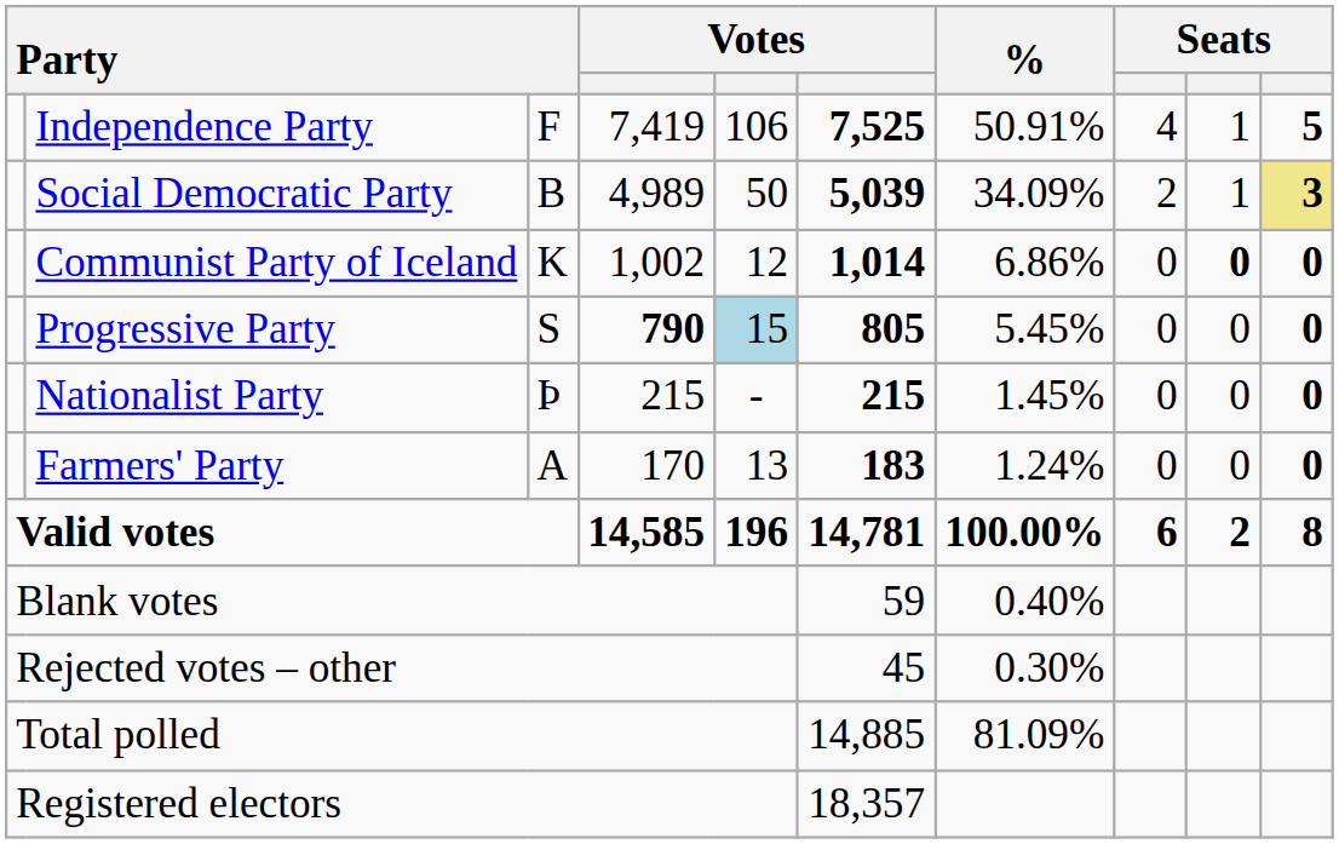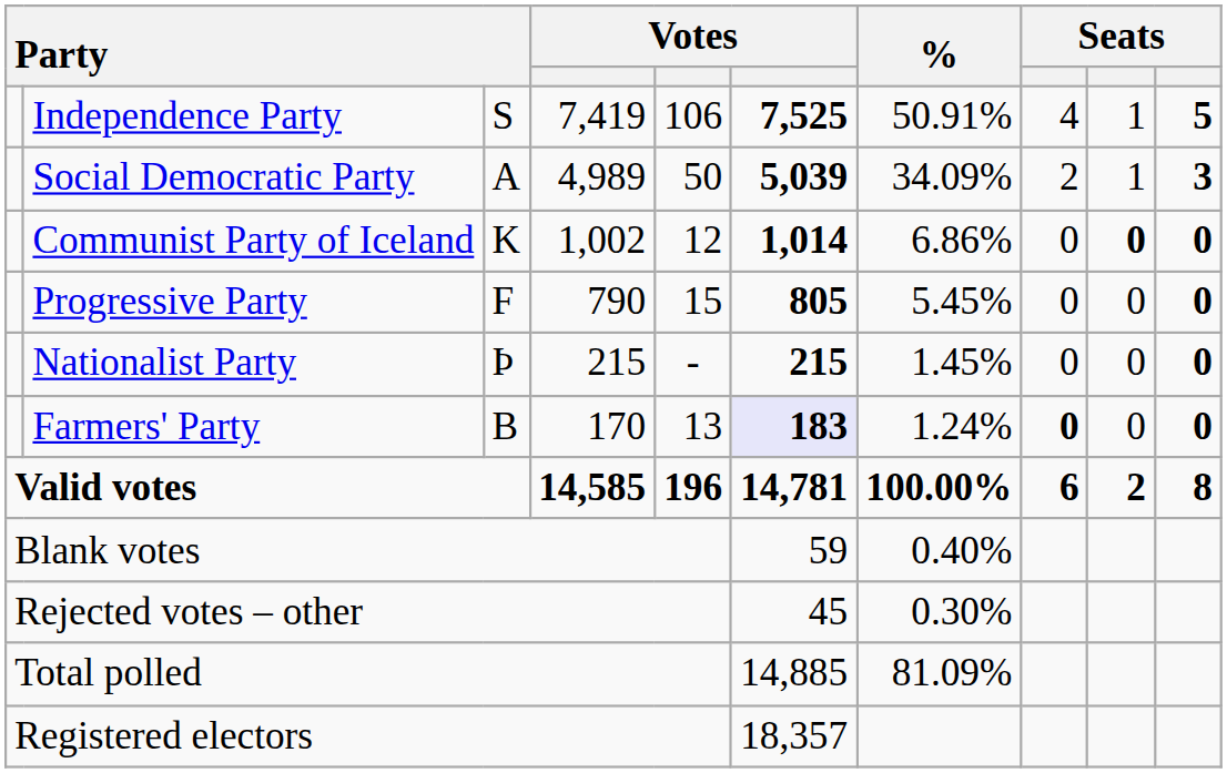 <table class="wikitable" border="1" style="text-align:right;">
 <tr>
 <th style="text-align:left;" valign=bottom rowspan=2 colspan=3>Party</th>
 <th colspan=3>Votes</th>
 <th align=center valign=bottom rowspan=2 width="50">%</th>
 <th colspan=3>Seats</th>
 </tr>
 <tr>
 <th align=center valign=bottom width="20"><small></small></th>
 <th align=center valign=bottom width="20"><small></small></th>
 <th align=center valign=bottom width="20"><small></small></th>
 <th align=center valign=bottom width="20"><small></small></th>
 <th align=center valign=bottom width="20"><small><a href='#'></a></small></th>
 <th align=center valign=bottom width="20"><small></small></th>
 </tr>
 <tr>
 <td></td>
 <td align=left><a href='#'>Independence Party</a></td>
-<td align=left>F</td>
+<td align=left>S</td>
 <td>7,419</td>
 <td>106</td>
 <td><strong>7,525</strong></td>
 <td>50.91%</td>
 <td>4</td>
 <td>1</td>
 <td><strong>5</strong></td>
 </tr>
 <tr>
 <td></td>
 <td align=left><a href='#'>Social Democratic Party</a></td>
-<td align=left>B</td>
+<td align=left>A</td>
 <td>4,989</td>
 <td>50</td>
 <td><strong>5,039</strong></td>
 <td>34.09%</td>
 <td>2</td>
 <td>1</td>
-<td style="background: khaki;"><strong>3</strong></td>
+<td><strong>3</strong></td>
 </tr>
 <tr>
 <td></td>
 <td align=left><a href='#'>Communist Party of Iceland</a></td>
 <td align=left>K</td>
 <td>1,002</td>
 <td>12</td>
 <td><strong>1,014</strong></td>
 <td>6.86%</td>
 <td>0</td>
 <td><strong>0</strong></td>
 <td><strong>0</strong></td>
 </tr>
 <tr>
 <td></td>
 <td align=left><a href='#'>Progressive Party</a></td>
-<td align=left>S</td>
-<td><strong>790</strong></td>
-<td style="background: lightblue;">15</td>
+<td align=left>F</td>
+<td>790</td>
+<td>15</td>
 <td><strong>805</strong></td>
 <td>5.45%</td>
 <td>0</td>
 <td>0</td>
 <td><strong>0</strong></td>
 </tr>
 <tr>
 <td></td>
 <td align=left><a href='#'>Nationalist Party</a></td>
 <td align=left>Þ</td>
 <td>215</td>
 <td align=center>-</td>
 <td><strong>215</strong></td>
 <td>1.45%</td>
 <td>0</td>
 <td>0</td>
 <td><strong>0</strong></td>
 </tr>
 <tr>
 <td></td>
 <td align=left><a href='#'>Farmers' Party</a></td>
-<td align=left>A</td>
+<td align=left>B</td>
 <td>170</td>
 <td>13</td>
-<td><strong>183</strong></td>
+<td style="background: lavender;"><strong>183</strong></td>
 <td>1.24%</td>
-<td>0</td>
+<td><strong>0</strong></td>
 <td>0</td>
 <td><strong>0</strong></td>
 </tr>
 <tr style="font-weight:bold">
 <td align=left colspan=3>Valid votes</td>
 <td>14,585</td>
 <td>196</td>
 <td>14,781</td>
 <td>100.00%</td>
 <td>6</td>
 <td>2</td>
 <td>8</td>
 </tr>
 <tr>
 <td align=left colspan=5>Blank votes</td>
 <td>59</td>
 <td>0.40%</td>
 <td></td>
 <td></td>
 <td></td>
 </tr>
 <tr>
 <td align=left colspan=5>Rejected votes – other</td>
 <td>45</td>
 <td>0.30%</td>
 <td></td>
 <td></td>
 <td></td>
 </tr>
 <tr>
 <td align=left colspan=5>Total polled</td>
 <td>14,885</td>
 <td>81.09%</td>
 <td></td>
 <td></td>
 <td></td>
 </tr>
 <tr>
 <td align=left colspan=5>Registered electors</td>
 <td>18,357</td>
 <td></td>
 <td></td>
 <td></td>
 <td></td>
 </tr>
 </table>
